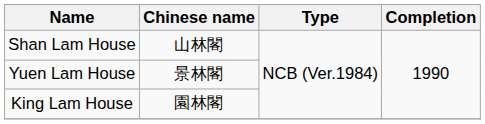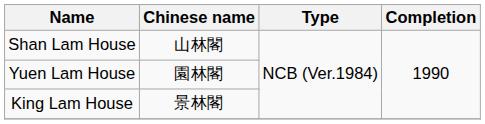 <table class="wikitable" style="text-align: center">
 <tr>
 <th>Name</th>
 <th>Chinese name</th>
 <th>Type</th>
 <th>Completion</th>
 </tr>
 <tr>
 <td>Shan Lam House</td>
 <td>山林閣</td>
 <td rowspan="3">NCB (Ver.1984)</td>
 <td rowspan="3">1990</td>
 </tr>
 <tr>
 <td>Yuen Lam House</td>
-<td>景林閣</td>
+<td>園林閣</td>
 </tr>
 <tr>
 <td>King Lam House</td>
-<td>園林閣</td>
+<td>景林閣</td>
 </tr>
 <tr>
 </tr>
 </table>
